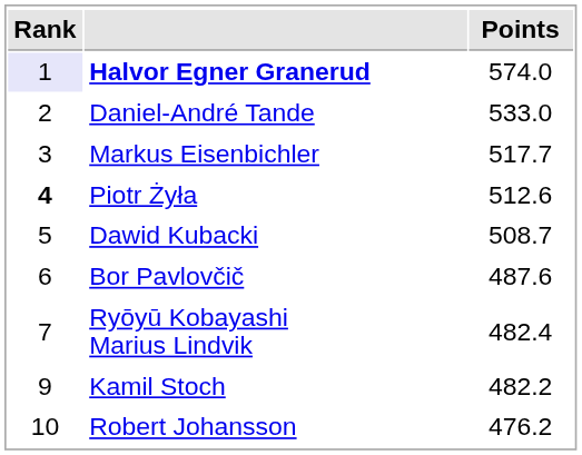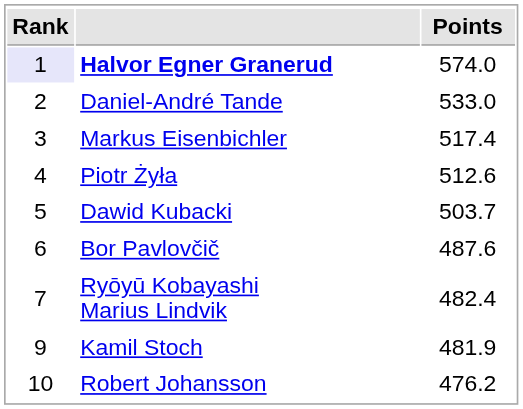 <table cellspacing="1" cellpadding="3" style="border:1px solid #AAAAAA;font-size:86%">
 <tr style="background-color: #E4E4E4;">
 </tr>
 <tr style="background-color: #E4E4E4;">
 <th style="border-bottom:1px solid #AAAAAA; width: 10px;">Rank</th>
 <th style="border-bottom:1px solid #AAAAAA; width: 200px;"></th>
 <th style="border-bottom:1px solid #AAAAAA; width: 50px;">Points</th>
 </tr>
 <tr>
 <td align=center style="background: lavender;">1</td>
 <td> <strong><a href='#'>Halvor Egner Granerud</a></strong></td>
 <td align=center>574.0</td>
 </tr>
 <tr>
 <td align=center>2</td>
 <td> <a href='#'>Daniel-André Tande</a></td>
 <td align=center>533.0</td>
 </tr>
 <tr>
 <td align=center>3</td>
 <td> <a href='#'>Markus Eisenbichler</a></td>
-<td align=center>517.7</td>
+<td align=center>517.4</td>
 </tr>
 <tr>
-<td align=center><strong>4</strong></td>
+<td align=center>4</td>
 <td> <a href='#'>Piotr Żyła</a></td>
 <td align=center>512.6</td>
 </tr>
 <tr>
 <td align=center>5</td>
 <td> <a href='#'>Dawid Kubacki</a></td>
-<td align=center>508.7</td>
+<td align=center>503.7</td>
 </tr>
 <tr>
 <td align=center>6</td>
 <td> <a href='#'>Bor Pavlovčič</a></td>
 <td align=center>487.6</td>
 </tr>
 <tr>
 <td align=center>7</td>
 <td> <a href='#'>Ryōyū Kobayashi</a><br> <a href='#'>Marius Lindvik</a></td>
 <td align=center>482.4</td>
 </tr>
 <tr>
 <td align=center>9</td>
 <td> <a href='#'>Kamil Stoch</a></td>
-<td align=center>482.2</td>
+<td align=center>481.9</td>
 </tr>
 <tr>
 <td align=center>10</td>
 <td> <a href='#'>Robert Johansson</a></td>
 <td align=center>476.2</td>
 </tr>
 </table>
